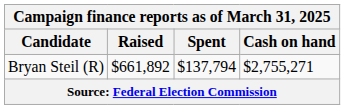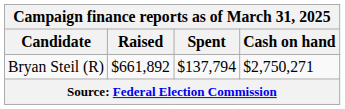 <table class="wikitable sortable">
 <tr>
 <th colspan=4>Campaign finance reports as of March 31, 2025</th>
 </tr>
 <tr style="text-align:center;">
 <th>Candidate</th>
 <th>Raised</th>
 <th>Spent</th>
 <th>Cash on hand</th>
 </tr>
 <tr>
 <td>Bryan Steil (R)</td>
 <td>$661,892</td>
 <td>$137,794</td>
-<td>$2,755,271</td>
+<td>$2,750,271</td>
 </tr>
 <tr>
 <th colspan="4"><small>Source: <a href='#'>Federal Election Commission</a></small></th>
 </tr>
 </table>
